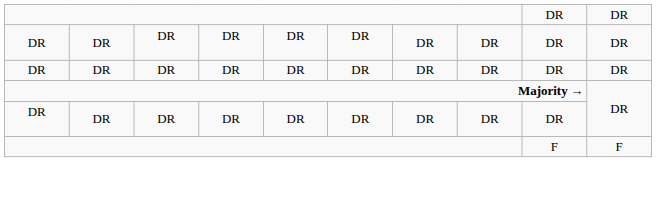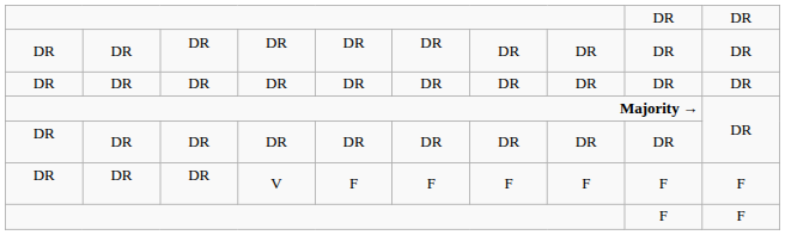 <table class="wikitable" style="text-align:center" width=800px>
 <tr>
 <td colspan=8> </td>
 <td>DR</td>
 <td>DR</td>
 </tr>
 <tr>
 <td width=50px >DR</td>
 <td width=50px >DR</td>
 <td width=50px >DR<br><br></td>
 <td width=50px >DR<br><br></td>
 <td width=50px >DR<br><br></td>
 <td width=50px >DR<br><br></td>
 <td width=50px >DR</td>
 <td width=50px >DR</td>
 <td width=50px >DR</td>
 <td width=50px >DR</td>
 </tr>
 <tr>
 <td>DR</td>
 <td>DR</td>
 <td>DR</td>
 <td>DR</td>
 <td>DR</td>
 <td>DR</td>
 <td>DR</td>
 <td>DR</td>
 <td>DR</td>
 <td>DR</td>
 </tr>
 <tr>
 <td colspan=9 style="text-align:right"><strong>Majority →</strong></td>
 <td rowspan=2 >DR</td>
 </tr>
 <tr>
 <td>DR<br><br></td>
 <td>DR</td>
 <td>DR</td>
 <td>DR</td>
 <td>DR</td>
 <td>DR</td>
 <td>DR</td>
 <td>DR</td>
 <td>DR</td>
 </tr>
 <tr>
+<td>DR<br><br></td>
+<td>DR<br><br></td>
+<td>DR<br><br></td>
+<td>V</td>
+<td>F</td>
+<td>F</td>
+<td>F</td>
+<td>F</td>
+<td>F</td>
+<td>F</td>
+</tr>
+<tr>
 <td colspan=8> </td>
 <td>F</td>
 <td>F</td>
 </tr>
 </table>
